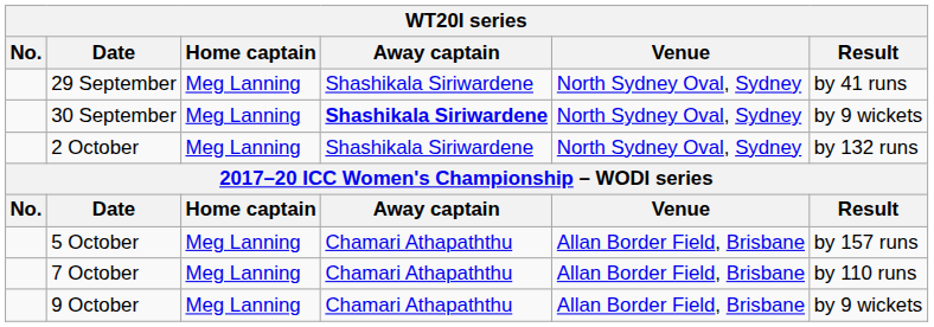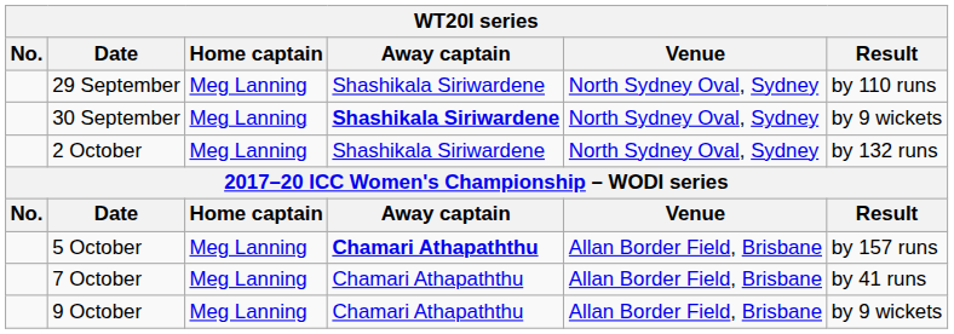 <table class="wikitable">
 <tr>
 <th colspan="9">WT20I series</th>
 </tr>
 <tr>
 <th>No.</th>
 <th>Date</th>
 <th>Home captain</th>
 <th>Away captain</th>
 <th>Venue</th>
 <th>Result</th>
 </tr>
 <tr>
 <td></td>
 <td>29 September</td>
 <td><a href='#'>Meg Lanning</a></td>
 <td><a href='#'>Shashikala Siriwardene</a></td>
 <td><a href='#'>North Sydney Oval</a>, <a href='#'>Sydney</a></td>
-<td> by 41 runs</td>
+<td> by 110 runs</td>
 </tr>
 <tr>
 <td></td>
 <td>30 September</td>
 <td><a href='#'>Meg Lanning</a></td>
 <td><strong><a href='#'>Shashikala Siriwardene</a></strong></td>
 <td><a href='#'>North Sydney Oval</a>, <a href='#'>Sydney</a></td>
 <td> by 9 wickets</td>
 </tr>
 <tr>
 <td></td>
 <td>2 October</td>
 <td><a href='#'>Meg Lanning</a></td>
 <td><a href='#'>Shashikala Siriwardene</a></td>
 <td><a href='#'>North Sydney Oval</a>, <a href='#'>Sydney</a></td>
 <td> by 132 runs</td>
 </tr>
 <tr>
 <th colspan="9"><a href='#'>2017–20 ICC Women's Championship</a> – WODI series</th>
 </tr>
 <tr>
 <th>No.</th>
 <th>Date</th>
 <th>Home captain</th>
 <th>Away captain</th>
 <th>Venue</th>
 <th>Result</th>
 </tr>
 <tr>
 <td></td>
 <td>5 October</td>
 <td><a href='#'>Meg Lanning</a></td>
-<td><a href='#'>Chamari Athapaththu</a></td>
+<td><strong><a href='#'>Chamari Athapaththu</a></strong></td>
 <td><a href='#'>Allan Border Field</a>, <a href='#'>Brisbane</a></td>
 <td> by 157 runs</td>
 </tr>
 <tr>
 <td></td>
 <td>7 October</td>
 <td><a href='#'>Meg Lanning</a></td>
 <td><a href='#'>Chamari Athapaththu</a></td>
 <td><a href='#'>Allan Border Field</a>, <a href='#'>Brisbane</a></td>
-<td> by 110 runs</td>
+<td> by 41 runs</td>
 </tr>
 <tr>
 <td></td>
 <td>9 October</td>
 <td><a href='#'>Meg Lanning</a></td>
 <td><a href='#'>Chamari Athapaththu</a></td>
 <td><a href='#'>Allan Border Field</a>, <a href='#'>Brisbane</a></td>
 <td> by 9 wickets</td>
 </tr>
 </table>
